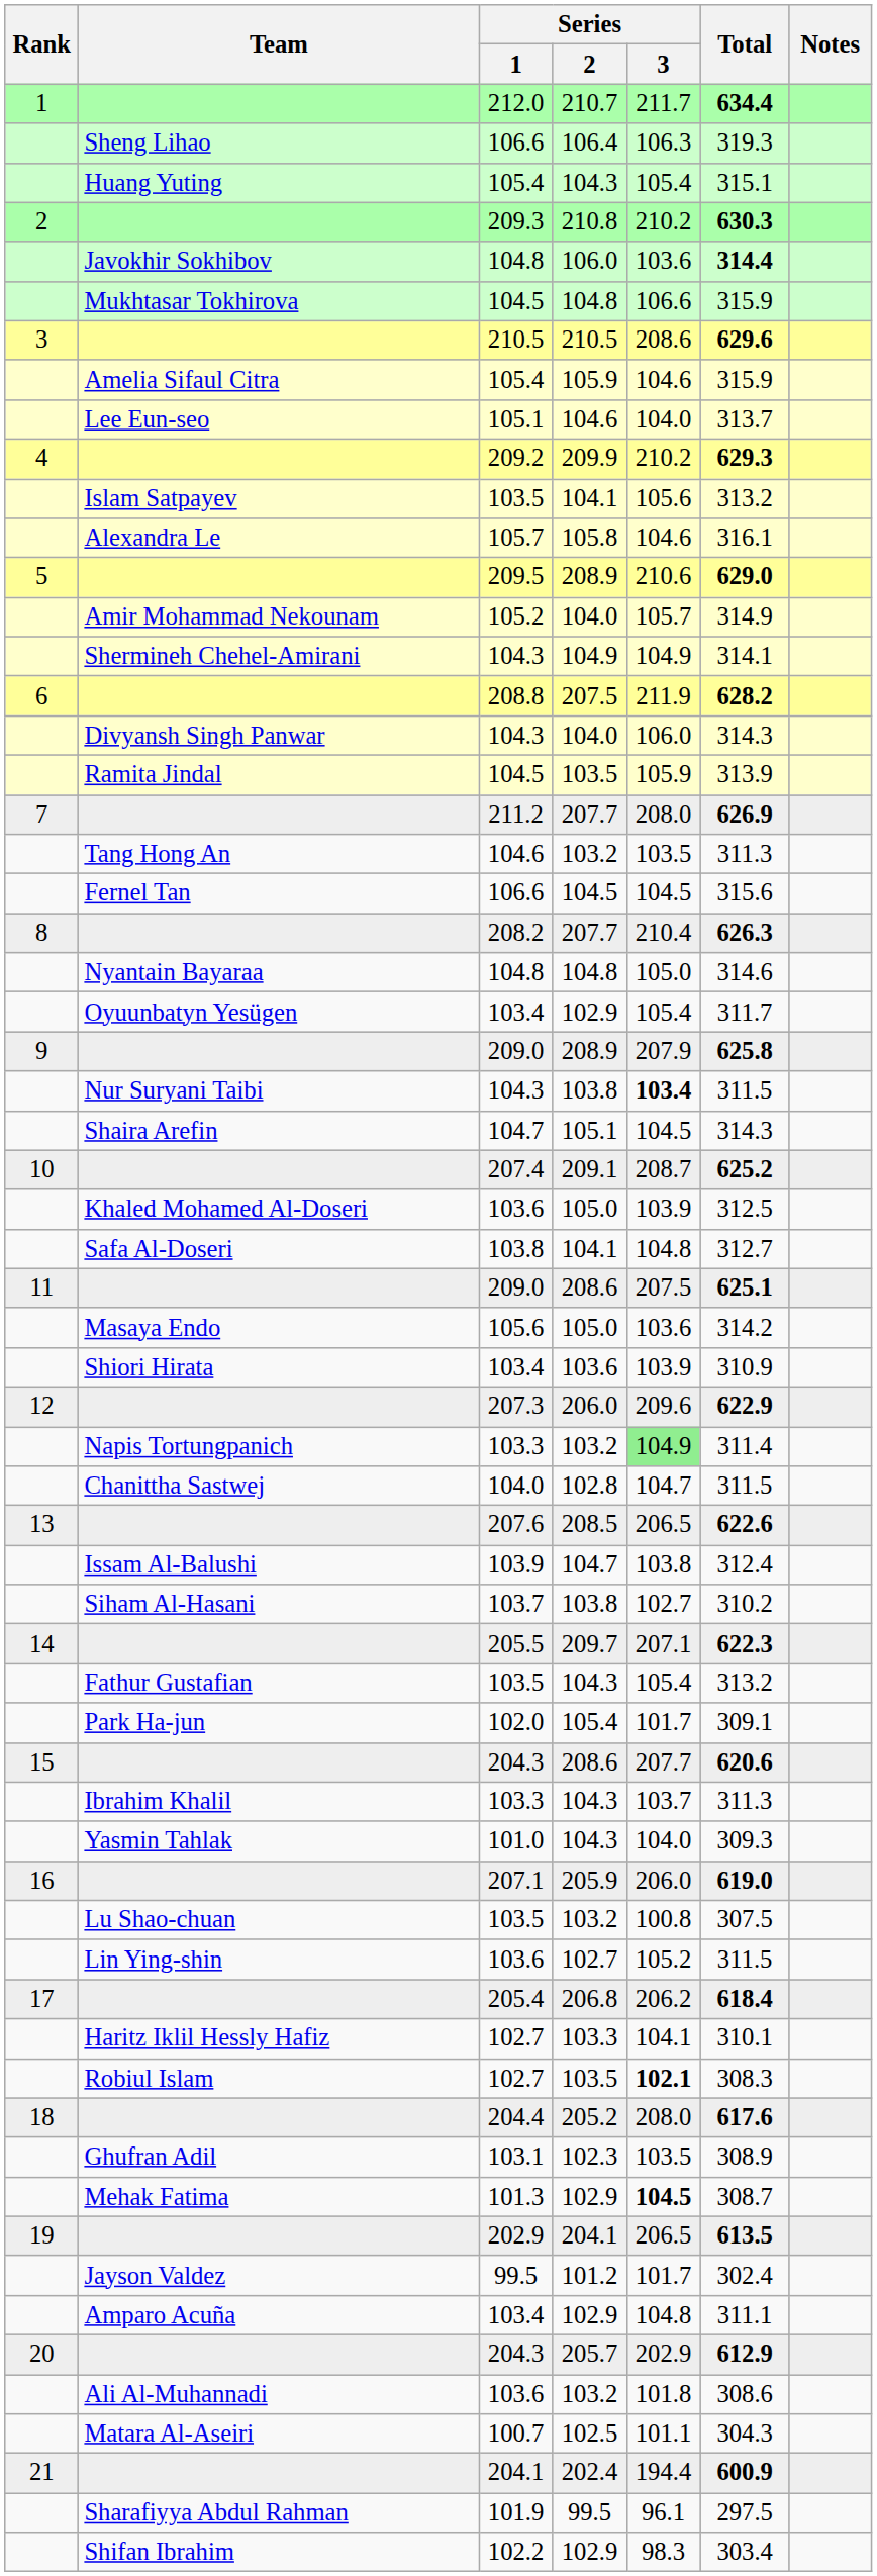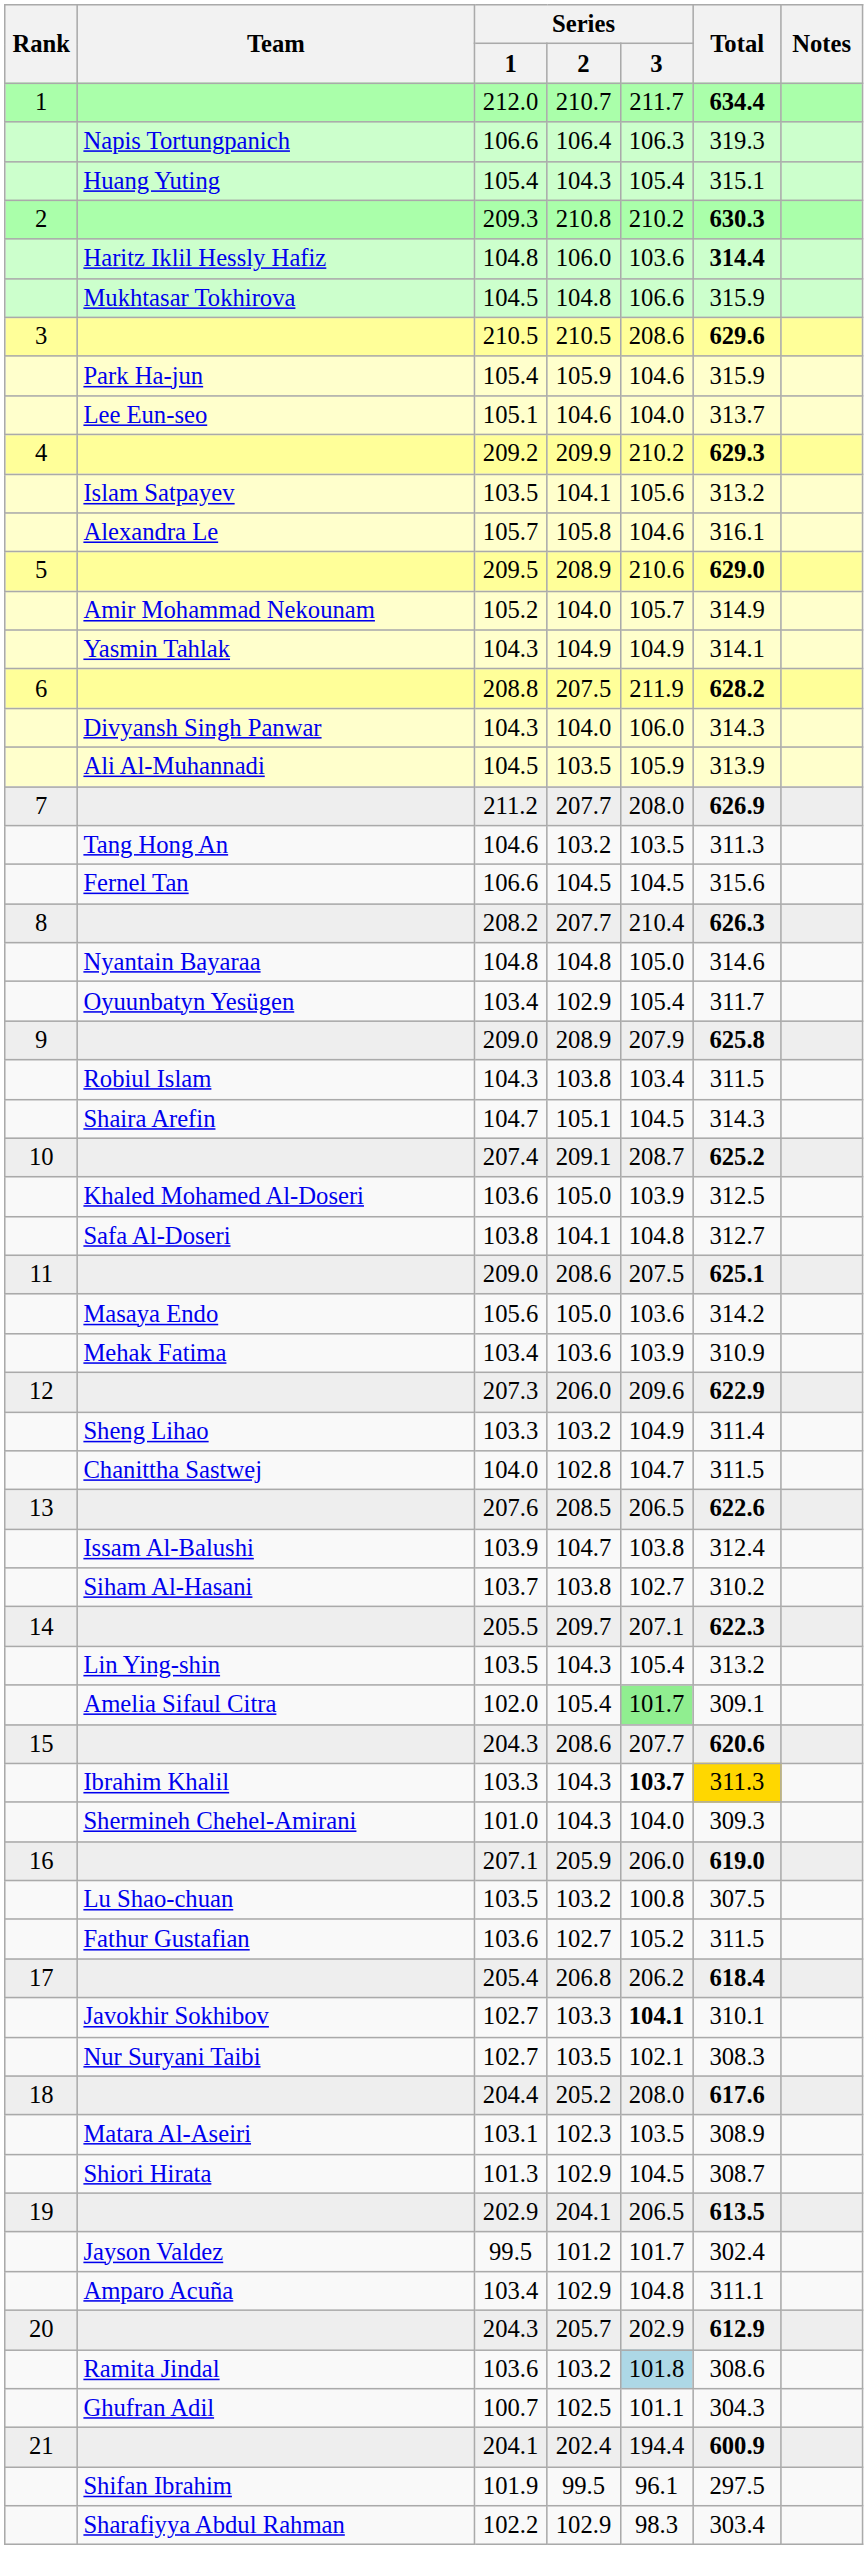 <table class="wikitable" style="text-align:center">
 <tr>
 <th rowspan=2 width=40>Rank</th>
 <th rowspan=2 width=250>Team</th>
 <th colspan=3>Series</th>
 <th rowspan=2 width=50>Total</th>
 <th rowspan=2 width=45>Notes</th>
 </tr>
 <tr>
 <th width=40>1</th>
 <th width=40>2</th>
 <th width=40>3</th>
 </tr>
 <tr bgcolor=aaffaa>
 <td>1</td>
 <td align=left></td>
 <td>212.0</td>
 <td>210.7</td>
 <td>211.7</td>
 <td><strong>634.4</strong></td>
 <td></td>
 </tr>
 <tr bgcolor=ccffcc>
 <td></td>
-<td align=left><a href='#'>Sheng Lihao</a></td>
+<td align=left><a href='#'>Napis Tortungpanich</a></td>
 <td>106.6</td>
 <td>106.4</td>
 <td>106.3</td>
 <td>319.3</td>
 <td></td>
 </tr>
 <tr bgcolor=ccffcc>
 <td></td>
 <td align=left><a href='#'>Huang Yuting</a></td>
 <td>105.4</td>
 <td>104.3</td>
 <td>105.4</td>
 <td>315.1</td>
 <td></td>
 </tr>
 <tr bgcolor=aaffaa>
 <td>2</td>
 <td align=left></td>
 <td>209.3</td>
 <td>210.8</td>
 <td>210.2</td>
 <td><strong>630.3</strong></td>
 <td></td>
 </tr>
 <tr bgcolor=ccffcc>
 <td></td>
-<td align=left><a href='#'>Javokhir Sokhibov</a></td>
+<td align=left><a href='#'>Haritz Iklil Hessly Hafiz</a></td>
 <td>104.8</td>
 <td>106.0</td>
 <td>103.6</td>
 <td><strong>314.4</strong></td>
 <td></td>
 </tr>
 <tr bgcolor=ccffcc>
 <td></td>
 <td align=left><a href='#'>Mukhtasar Tokhirova</a></td>
 <td>104.5</td>
 <td>104.8</td>
 <td>106.6</td>
 <td>315.9</td>
 <td></td>
 </tr>
 <tr bgcolor=ffff99>
 <td>3</td>
 <td align=left></td>
 <td>210.5</td>
 <td>210.5</td>
 <td>208.6</td>
 <td><strong>629.6</strong></td>
 <td></td>
 </tr>
 <tr bgcolor=ffffcc>
 <td></td>
-<td align=left><a href='#'>Amelia Sifaul Citra</a></td>
+<td align=left><a href='#'>Park Ha-jun</a></td>
 <td>105.4</td>
 <td>105.9</td>
 <td>104.6</td>
 <td>315.9</td>
 <td></td>
 </tr>
 <tr bgcolor=ffffcc>
 <td></td>
 <td align=left><a href='#'>Lee Eun-seo</a></td>
 <td>105.1</td>
 <td>104.6</td>
 <td>104.0</td>
 <td>313.7</td>
 <td></td>
 </tr>
 <tr bgcolor=ffff99>
 <td>4</td>
 <td align=left></td>
 <td>209.2</td>
 <td>209.9</td>
 <td>210.2</td>
 <td><strong>629.3</strong></td>
 <td></td>
 </tr>
 <tr bgcolor=ffffcc>
 <td></td>
 <td align=left><a href='#'>Islam Satpayev</a></td>
 <td>103.5</td>
 <td>104.1</td>
 <td>105.6</td>
 <td>313.2</td>
 <td></td>
 </tr>
 <tr bgcolor=ffffcc>
 <td></td>
 <td align=left><a href='#'>Alexandra Le</a></td>
 <td>105.7</td>
 <td>105.8</td>
 <td>104.6</td>
 <td>316.1</td>
 <td></td>
 </tr>
 <tr bgcolor=ffff99>
 <td>5</td>
 <td align=left></td>
 <td>209.5</td>
 <td>208.9</td>
 <td>210.6</td>
 <td><strong>629.0</strong></td>
 <td></td>
 </tr>
 <tr bgcolor=ffffcc>
 <td></td>
 <td align=left><a href='#'>Amir Mohammad Nekounam</a></td>
 <td>105.2</td>
 <td>104.0</td>
 <td>105.7</td>
 <td>314.9</td>
 <td></td>
 </tr>
 <tr bgcolor=ffffcc>
 <td></td>
-<td align=left><a href='#'>Shermineh Chehel-Amirani</a></td>
+<td align=left><a href='#'>Yasmin Tahlak</a></td>
 <td>104.3</td>
 <td>104.9</td>
 <td>104.9</td>
 <td>314.1</td>
 <td></td>
 </tr>
 <tr bgcolor=ffff99>
 <td>6</td>
 <td align=left></td>
 <td>208.8</td>
 <td>207.5</td>
 <td>211.9</td>
 <td><strong>628.2</strong></td>
 <td></td>
 </tr>
 <tr bgcolor=ffffcc>
 <td></td>
 <td align=left><a href='#'>Divyansh Singh Panwar</a></td>
 <td>104.3</td>
 <td>104.0</td>
 <td>106.0</td>
 <td>314.3</td>
 <td></td>
 </tr>
 <tr bgcolor=ffffcc>
 <td></td>
-<td align=left><a href='#'>Ramita Jindal</a></td>
+<td align=left><a href='#'>Ali Al-Muhannadi</a></td>
 <td>104.5</td>
 <td>103.5</td>
 <td>105.9</td>
 <td>313.9</td>
 <td></td>
 </tr>
 <tr bgcolor=eeeeee>
 <td>7</td>
 <td align=left></td>
 <td>211.2</td>
 <td>207.7</td>
 <td>208.0</td>
 <td><strong>626.9</strong></td>
 <td></td>
 </tr>
 <tr>
 <td></td>
 <td align=left><a href='#'>Tang Hong An</a></td>
 <td>104.6</td>
 <td>103.2</td>
 <td>103.5</td>
 <td>311.3</td>
 <td></td>
 </tr>
 <tr>
 <td></td>
 <td align=left><a href='#'>Fernel Tan</a></td>
 <td>106.6</td>
 <td>104.5</td>
 <td>104.5</td>
 <td>315.6</td>
 <td></td>
 </tr>
 <tr bgcolor=eeeeee>
 <td>8</td>
 <td align=left></td>
 <td>208.2</td>
 <td>207.7</td>
 <td>210.4</td>
 <td><strong>626.3</strong></td>
 <td></td>
 </tr>
 <tr>
 <td></td>
 <td align=left><a href='#'>Nyantain Bayaraa</a></td>
 <td>104.8</td>
 <td>104.8</td>
 <td>105.0</td>
 <td>314.6</td>
 <td></td>
 </tr>
 <tr>
 <td></td>
 <td align=left><a href='#'>Oyuunbatyn Yesügen</a></td>
 <td>103.4</td>
 <td>102.9</td>
 <td>105.4</td>
 <td>311.7</td>
 <td></td>
 </tr>
 <tr bgcolor=eeeeee>
 <td>9</td>
 <td align=left></td>
 <td>209.0</td>
 <td>208.9</td>
 <td>207.9</td>
 <td><strong>625.8</strong></td>
 <td></td>
 </tr>
 <tr>
 <td></td>
-<td align=left><a href='#'>Nur Suryani Taibi</a></td>
+<td align=left><a href='#'>Robiul Islam</a></td>
 <td>104.3</td>
 <td>103.8</td>
-<td><strong>103.4</strong></td>
+<td>103.4</td>
 <td>311.5</td>
 <td></td>
 </tr>
 <tr>
 <td></td>
 <td align=left><a href='#'>Shaira Arefin</a></td>
 <td>104.7</td>
 <td>105.1</td>
 <td>104.5</td>
 <td>314.3</td>
 <td></td>
 </tr>
 <tr bgcolor=eeeeee>
 <td>10</td>
 <td align=left></td>
 <td>207.4</td>
 <td>209.1</td>
 <td>208.7</td>
 <td><strong>625.2</strong></td>
 <td></td>
 </tr>
 <tr>
 <td></td>
 <td align=left><a href='#'>Khaled Mohamed Al-Doseri</a></td>
 <td>103.6</td>
 <td>105.0</td>
 <td>103.9</td>
 <td>312.5</td>
 <td></td>
 </tr>
 <tr>
 <td></td>
 <td align=left><a href='#'>Safa Al-Doseri</a></td>
 <td>103.8</td>
 <td>104.1</td>
 <td>104.8</td>
 <td>312.7</td>
 <td></td>
 </tr>
 <tr bgcolor=eeeeee>
 <td>11</td>
 <td align=left></td>
 <td>209.0</td>
 <td>208.6</td>
 <td>207.5</td>
 <td><strong>625.1</strong></td>
 <td></td>
 </tr>
 <tr>
 <td></td>
 <td align=left><a href='#'>Masaya Endo</a></td>
 <td>105.6</td>
 <td>105.0</td>
 <td>103.6</td>
 <td>314.2</td>
 <td></td>
 </tr>
 <tr>
 <td></td>
-<td align=left><a href='#'>Shiori Hirata</a></td>
+<td align=left><a href='#'>Mehak Fatima</a></td>
 <td>103.4</td>
 <td>103.6</td>
 <td>103.9</td>
 <td>310.9</td>
 <td></td>
 </tr>
 <tr bgcolor=eeeeee>
 <td>12</td>
 <td align=left></td>
 <td>207.3</td>
 <td>206.0</td>
 <td>209.6</td>
 <td><strong>622.9</strong></td>
 <td></td>
 </tr>
 <tr>
 <td></td>
-<td align=left><a href='#'>Napis Tortungpanich</a></td>
+<td align=left><a href='#'>Sheng Lihao</a></td>
 <td>103.3</td>
 <td>103.2</td>
-<td style="background: lightgreen;">104.9</td>
+<td>104.9</td>
 <td>311.4</td>
 <td></td>
 </tr>
 <tr>
 <td></td>
 <td align=left><a href='#'>Chanittha Sastwej</a></td>
 <td>104.0</td>
 <td>102.8</td>
 <td>104.7</td>
 <td>311.5</td>
 <td></td>
 </tr>
 <tr bgcolor=eeeeee>
 <td>13</td>
 <td align=left></td>
 <td>207.6</td>
 <td>208.5</td>
 <td>206.5</td>
 <td><strong>622.6</strong></td>
 <td></td>
 </tr>
 <tr>
 <td></td>
 <td align=left><a href='#'>Issam Al-Balushi</a></td>
 <td>103.9</td>
 <td>104.7</td>
 <td>103.8</td>
 <td>312.4</td>
 <td></td>
 </tr>
 <tr>
 <td></td>
 <td align=left><a href='#'>Siham Al-Hasani</a></td>
 <td>103.7</td>
 <td>103.8</td>
 <td>102.7</td>
 <td>310.2</td>
 <td></td>
 </tr>
 <tr bgcolor=eeeeee>
 <td>14</td>
 <td align=left></td>
 <td>205.5</td>
 <td>209.7</td>
 <td>207.1</td>
 <td><strong>622.3</strong></td>
 <td></td>
 </tr>
 <tr>
 <td></td>
-<td align=left><a href='#'>Fathur Gustafian</a></td>
+<td align=left><a href='#'>Lin Ying-shin</a></td>
 <td>103.5</td>
 <td>104.3</td>
 <td>105.4</td>
 <td>313.2</td>
 <td></td>
 </tr>
 <tr>
 <td></td>
-<td align=left><a href='#'>Park Ha-jun</a></td>
+<td align=left><a href='#'>Amelia Sifaul Citra</a></td>
 <td>102.0</td>
 <td>105.4</td>
-<td>101.7</td>
+<td style="background: lightgreen;">101.7</td>
 <td>309.1</td>
 <td></td>
 </tr>
 <tr bgcolor=eeeeee>
 <td>15</td>
 <td align=left></td>
 <td>204.3</td>
 <td>208.6</td>
 <td>207.7</td>
 <td><strong>620.6</strong></td>
 <td></td>
 </tr>
 <tr>
 <td></td>
 <td align=left><a href='#'>Ibrahim Khalil</a></td>
 <td>103.3</td>
 <td>104.3</td>
-<td>103.7</td>
-<td>311.3</td>
+<td><strong>103.7</strong></td>
+<td style="background: gold;">311.3</td>
 <td></td>
 </tr>
 <tr>
 <td></td>
-<td align=left><a href='#'>Yasmin Tahlak</a></td>
+<td align=left><a href='#'>Shermineh Chehel-Amirani</a></td>
 <td>101.0</td>
 <td>104.3</td>
 <td>104.0</td>
 <td>309.3</td>
 <td></td>
 </tr>
 <tr bgcolor=eeeeee>
 <td>16</td>
 <td align=left></td>
 <td>207.1</td>
 <td>205.9</td>
 <td>206.0</td>
 <td><strong>619.0</strong></td>
 <td></td>
 </tr>
 <tr>
 <td></td>
 <td align=left><a href='#'>Lu Shao-chuan</a></td>
 <td>103.5</td>
 <td>103.2</td>
 <td>100.8</td>
 <td>307.5</td>
 <td></td>
 </tr>
 <tr>
 <td></td>
-<td align=left><a href='#'>Lin Ying-shin</a></td>
+<td align=left><a href='#'>Fathur Gustafian</a></td>
 <td>103.6</td>
 <td>102.7</td>
 <td>105.2</td>
 <td>311.5</td>
 <td></td>
 </tr>
 <tr bgcolor=eeeeee>
 <td>17</td>
 <td align=left></td>
 <td>205.4</td>
 <td>206.8</td>
 <td>206.2</td>
 <td><strong>618.4</strong></td>
 <td></td>
 </tr>
 <tr>
 <td></td>
-<td align=left><a href='#'>Haritz Iklil Hessly Hafiz</a></td>
+<td align=left><a href='#'>Javokhir Sokhibov</a></td>
 <td>102.7</td>
 <td>103.3</td>
-<td>104.1</td>
+<td><strong>104.1</strong></td>
 <td>310.1</td>
 <td></td>
 </tr>
 <tr>
 <td></td>
-<td align=left><a href='#'>Robiul Islam</a></td>
+<td align=left><a href='#'>Nur Suryani Taibi</a></td>
 <td>102.7</td>
 <td>103.5</td>
-<td><strong>102.1</strong></td>
+<td>102.1</td>
 <td>308.3</td>
 <td></td>
 </tr>
 <tr bgcolor=eeeeee>
 <td>18</td>
 <td align=left></td>
 <td>204.4</td>
 <td>205.2</td>
 <td>208.0</td>
 <td><strong>617.6</strong></td>
 <td></td>
 </tr>
 <tr>
 <td></td>
-<td align=left><a href='#'>Ghufran Adil</a></td>
+<td align=left><a href='#'>Matara Al-Aseiri</a></td>
 <td>103.1</td>
 <td>102.3</td>
 <td>103.5</td>
 <td>308.9</td>
 <td></td>
 </tr>
 <tr>
 <td></td>
-<td align=left><a href='#'>Mehak Fatima</a></td>
+<td align=left><a href='#'>Shiori Hirata</a></td>
 <td>101.3</td>
 <td>102.9</td>
-<td><strong>104.5</strong></td>
+<td>104.5</td>
 <td>308.7</td>
 <td></td>
 </tr>
 <tr bgcolor=eeeeee>
 <td>19</td>
 <td align=left></td>
 <td>202.9</td>
 <td>204.1</td>
 <td>206.5</td>
 <td><strong>613.5</strong></td>
 <td></td>
 </tr>
 <tr>
 <td></td>
 <td align=left><a href='#'>Jayson Valdez</a></td>
 <td>99.5</td>
 <td>101.2</td>
 <td>101.7</td>
 <td>302.4</td>
 <td></td>
 </tr>
 <tr>
 <td></td>
 <td align=left><a href='#'>Amparo Acuña</a></td>
 <td>103.4</td>
 <td>102.9</td>
 <td>104.8</td>
 <td>311.1</td>
 <td></td>
 </tr>
 <tr bgcolor=eeeeee>
 <td>20</td>
 <td align=left></td>
 <td>204.3</td>
 <td>205.7</td>
 <td>202.9</td>
 <td><strong>612.9</strong></td>
 <td></td>
 </tr>
 <tr>
 <td></td>
-<td align=left><a href='#'>Ali Al-Muhannadi</a></td>
+<td align=left><a href='#'>Ramita Jindal</a></td>
 <td>103.6</td>
 <td>103.2</td>
-<td>101.8</td>
+<td style="background: lightblue;">101.8</td>
 <td>308.6</td>
 <td></td>
 </tr>
 <tr>
 <td></td>
-<td align=left><a href='#'>Matara Al-Aseiri</a></td>
+<td align=left><a href='#'>Ghufran Adil</a></td>
 <td>100.7</td>
 <td>102.5</td>
 <td>101.1</td>
 <td>304.3</td>
 <td></td>
 </tr>
 <tr bgcolor=eeeeee>
 <td>21</td>
 <td align=left></td>
 <td>204.1</td>
 <td>202.4</td>
 <td>194.4</td>
 <td><strong>600.9</strong></td>
 <td></td>
 </tr>
 <tr>
 <td></td>
-<td align=left><a href='#'>Sharafiyya Abdul Rahman</a></td>
+<td align=left><a href='#'>Shifan Ibrahim</a></td>
 <td>101.9</td>
 <td>99.5</td>
 <td>96.1</td>
 <td>297.5</td>
 <td></td>
 </tr>
 <tr>
 <td></td>
-<td align=left><a href='#'>Shifan Ibrahim</a></td>
+<td align=left><a href='#'>Sharafiyya Abdul Rahman</a></td>
 <td>102.2</td>
 <td>102.9</td>
 <td>98.3</td>
 <td>303.4</td>
 <td></td>
 </tr>
 </table>
